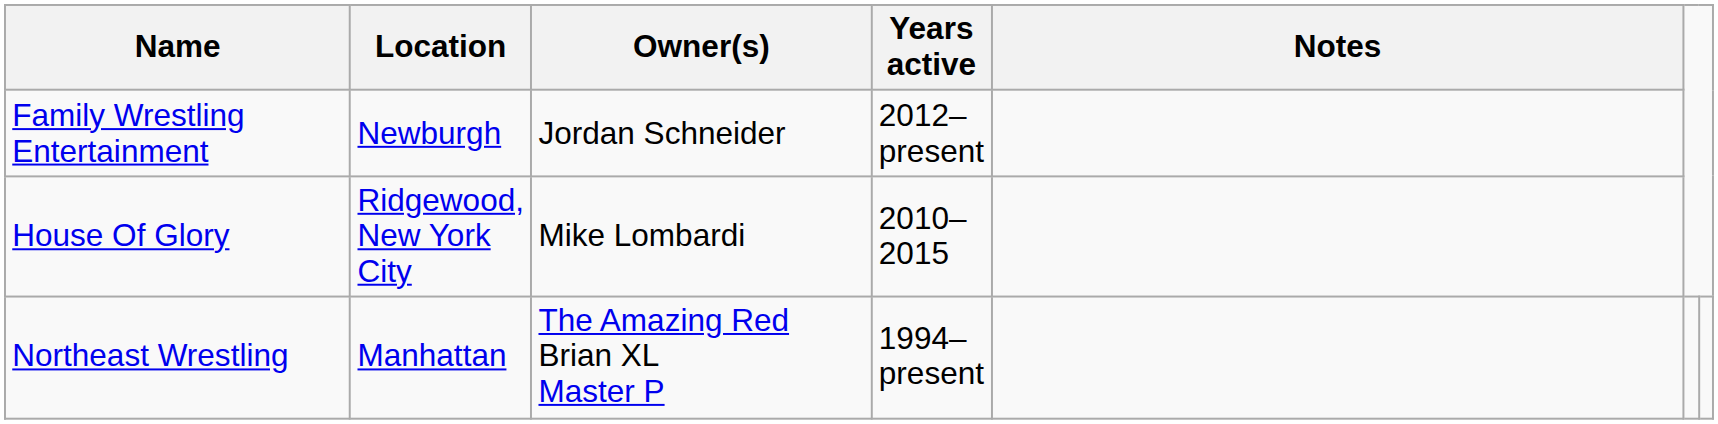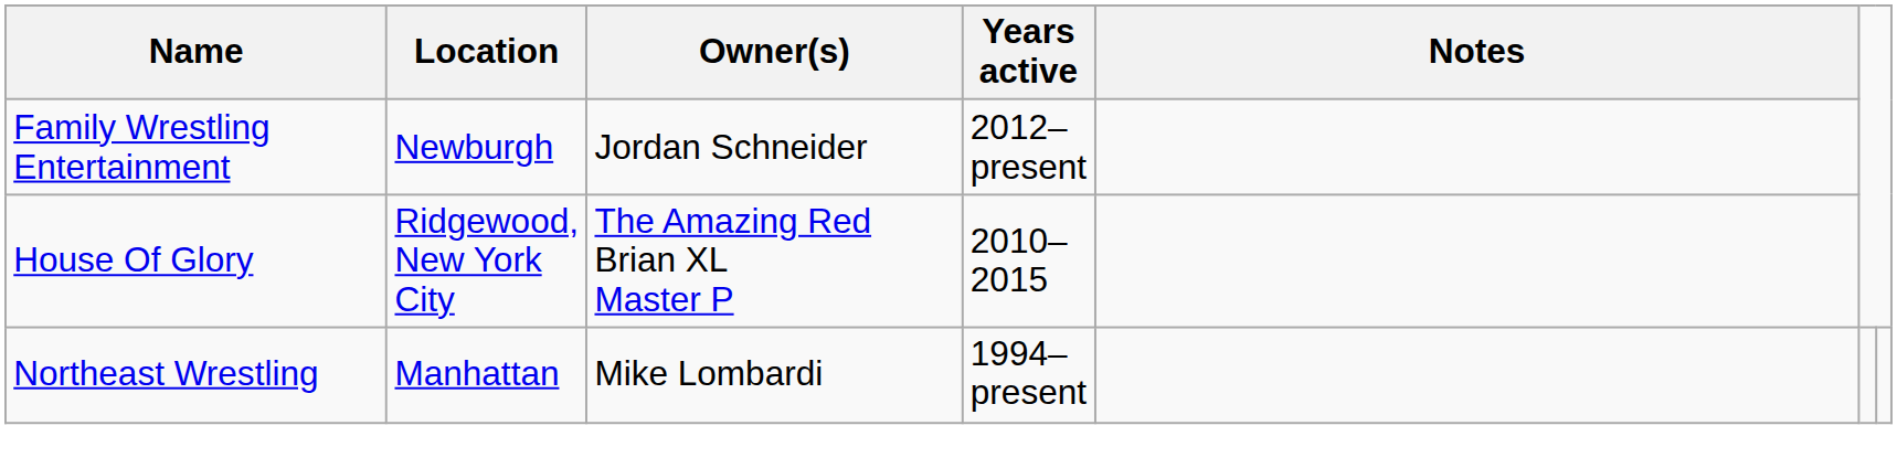 <table class=wikitable>
 <tr>
 <th style="width:21%;">Name</th>
 <th style="width:7%;">Location</th>
 <th style="width:21%;">Owner(s)</th>
 <th style="width:7%;">Years active</th>
 <th style="width:55%;">Notes</th>
 </tr>
 <tr>
 <td><a href='#'>Family Wrestling Entertainment</a></td>
 <td><a href='#'>Newburgh</a></td>
 <td>Jordan Schneider</td>
 <td>2012–present</td>
 <td></td>
 </tr>
 <tr>
 <td><a href='#'>House Of Glory</a></td>
 <td><a href='#'>Ridgewood, New York City</a></td>
-<td>Mike Lombardi</td>
+<td><a href='#'>The Amazing Red</a><br>Brian XL<br><a href='#'>Master P</a></td>
 <td>2010–2015</td>
 <td></td>
 </tr>
 <tr>
 <td><a href='#'>Northeast Wrestling</a></td>
 <td><a href='#'>Manhattan</a></td>
-<td><a href='#'>The Amazing Red</a><br>Brian XL<br><a href='#'>Master P</a></td>
+<td>Mike Lombardi</td>
 <td>1994–present</td>
 <td></td>
 <td></td>
 <td></td>
 </tr>
 </table>
